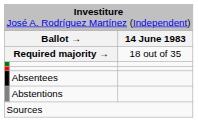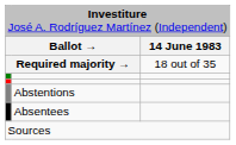 <table class="wikitable" style="text-align:center;">
 <tr>
 <td colspan="3" align="center" bgcolor="#C0C0C0"><strong>Investiture</strong><br><a href='#'>José A. Rodríguez Martínez</a> (<a href='#'>Independent</a>)</td>
 </tr>
 <tr>
 <th colspan="2" width="150px">Ballot →</th>
 <th>14 June 1983</th>
 </tr>
 <tr>
 <th colspan="2">Required majority →</th>
 <td>18 out of 35 </td>
 </tr>
 <tr>
 <th width="1px" style="background:green;"></th>
 <td align="left"></td>
 <td></td>
 </tr>
 <tr>
 <th style="color:inherit;background:red;"></th>
 <td align="left"></td>
 <td></td>
 </tr>
 <tr>
-<th style="color:inherit;background:black;"></th>
-<td align="left">Absentees</td>
+<th style="color:inherit;background:gray;"></th>
+<td align="left">Abstentions</td>
 <td></td>
 </tr>
 <tr>
-<th style="color:inherit;background:gray;"></th>
-<td align="left">Abstentions</td>
+<th style="color:inherit;background:black;"></th>
+<td align="left">Absentees</td>
 <td></td>
 </tr>
 <tr>
 <td align="left" colspan="3">Sources</td>
 </tr>
 </table>
